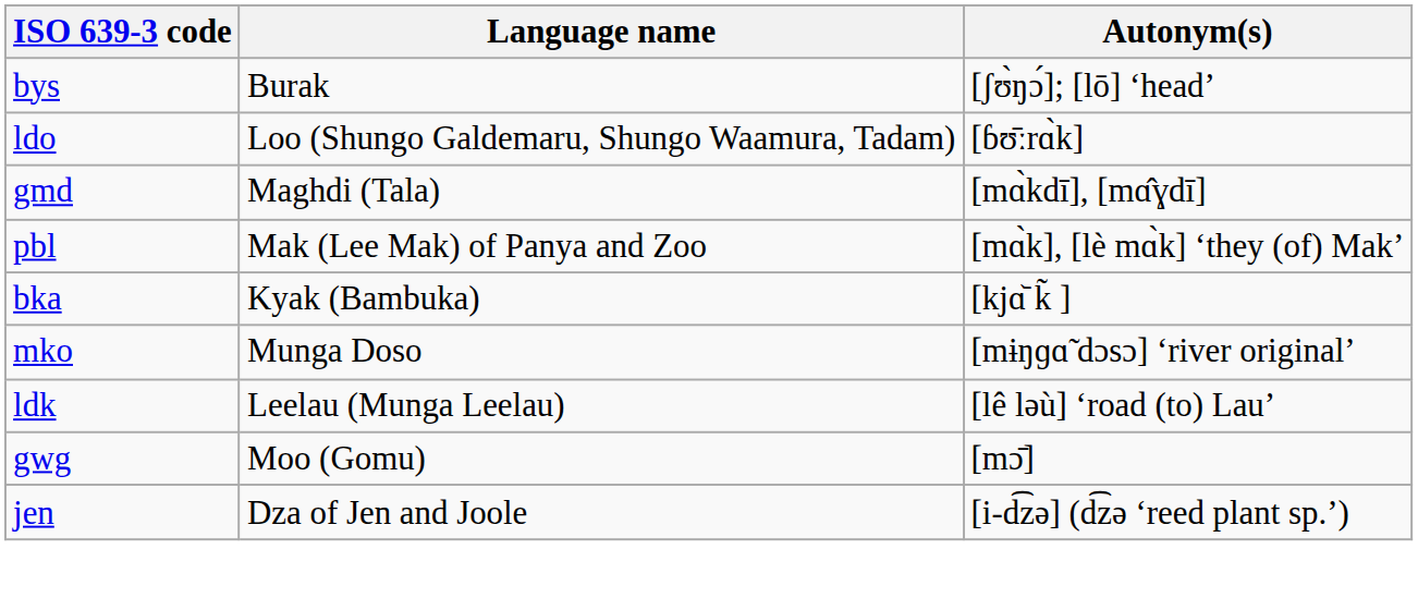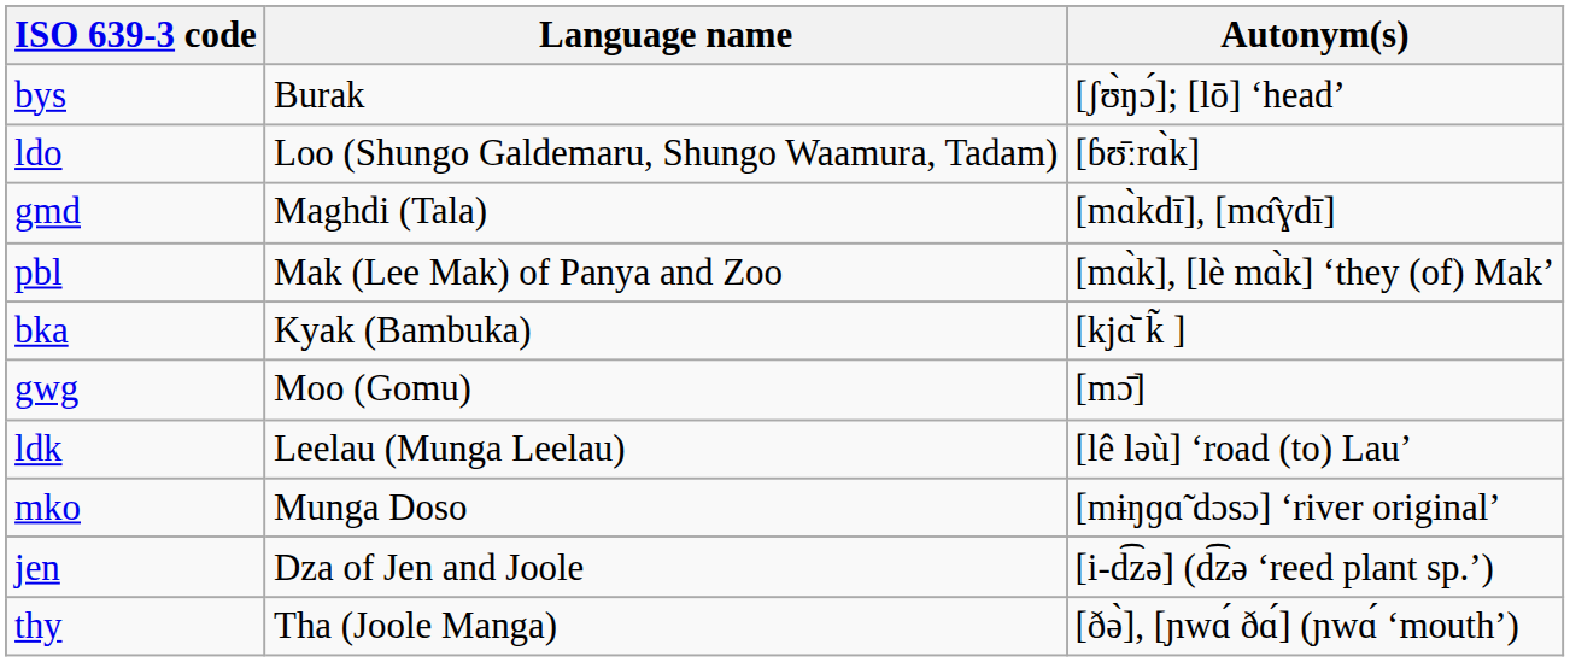 <table class="wikitable">
 <tr>
 <th><a href='#'>ISO 639-3</a> code</th>
 <th>Language name</th>
 <th>Autonym(s)</th>
 </tr>
 <tr>
 <td><a href='#'>bys</a></td>
 <td>Burak</td>
 <td>[ʃʊ̀ŋɔ́]; [lō] ‘head’</td>
 </tr>
 <tr>
 <td><a href='#'>ldo</a></td>
 <td>Loo (Shungo Galdemaru, Shungo Waamura, Tadam)</td>
 <td>[ɓʊ̄ːrɑ̀k]</td>
 </tr>
 <tr>
 <td><a href='#'>gmd</a></td>
 <td>Maghdi (Tala)</td>
 <td>[mɑ̀kdī], [mɑ̂ɣdī]</td>
 </tr>
 <tr>
 <td><a href='#'>pbl</a></td>
 <td>Mak (Lee Mak) of Panya and Zoo</td>
 <td>[mɑ̀k], [lè mɑ̀k] ‘they (of) Mak’</td>
 </tr>
 <tr>
 <td><a href='#'>bka</a></td>
 <td>Kyak (Bambuka)</td>
 <td>[kjɑ᷅ k̃ ]</td>
 </tr>
 <tr>
-<td><a href='#'>mko</a></td>
-<td>Munga Doso</td>
-<td>[mɨŋɡɑ̃ dɔsɔ] ‘river original’</td>
+<td><a href='#'>gwg</a></td>
+<td>Moo (Gomu)</td>
+<td>[mɔ̄]</td>
 </tr>
 <tr>
 <td><a href='#'>ldk</a></td>
 <td>Leelau (Munga Leelau)</td>
 <td>[lê ləù] ‘road (to) Lau’</td>
 </tr>
 <tr>
-<td><a href='#'>gwg</a></td>
-<td>Moo (Gomu)</td>
-<td>[mɔ̄]</td>
+<td><a href='#'>mko</a></td>
+<td>Munga Doso</td>
+<td>[mɨŋɡɑ̃ dɔsɔ] ‘river original’</td>
 </tr>
 <tr>
 <td><a href='#'>jen</a></td>
 <td>Dza of Jen and Joole</td>
 <td>[i-d͡zə] (d͡zə ‘reed plant sp.’)</td>
 </tr>
+<tr>
+<td><a href='#'>thy</a></td>
+<td>Tha (Joole Manga)</td>
+<td>[ðə̀], [ɲwɑ́ ðɑ́] (ɲwɑ́ ‘mouth’)</td>
+</tr>
 </table>
